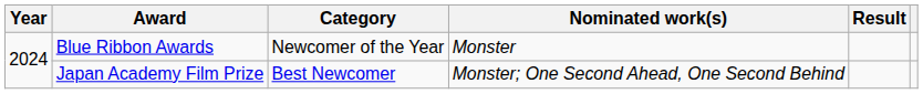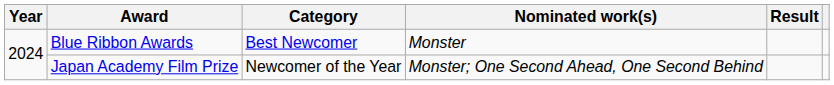 <table class="wikitable sortable">
 <tr>
 <th>Year</th>
 <th>Award</th>
 <th>Category</th>
 <th>Nominated work(s)</th>
 <th>Result</th>
 <th></th>
 </tr>
 <tr>
 <td rowspan="2">2024</td>
 <td><a href='#'>Blue Ribbon Awards</a></td>
-<td>Newcomer of the Year</td>
+<td><a href='#'>Best Newcomer</a></td>
 <td><em>Monster</em></td>
 <td></td>
 <td></td>
 </tr>
 <tr>
 <td><a href='#'>Japan Academy Film Prize</a></td>
-<td><a href='#'>Best Newcomer</a></td>
+<td>Newcomer of the Year</td>
 <td><em>Monster; One Second Ahead, One Second Behind</em></td>
 <td></td>
 <td></td>
 </tr>
 </table>
